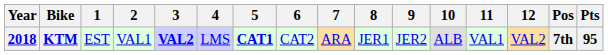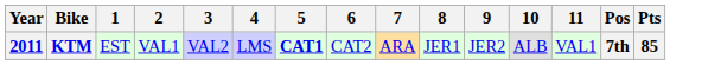 <table class="wikitable" style="text-align:center">
 <tr>
 <th>Year</th>
 <th>Bike</th>
 <th>1</th>
 <th>2</th>
 <th>3</th>
 <th>4</th>
 <th>5</th>
 <th>6</th>
 <th>7</th>
 <th>8</th>
 <th>9</th>
 <th>10</th>
 <th>11</th>
-<th>12</th>
 <th>Pos</th>
 <th>Pts</th>
 </tr>
 <tr>
-<th><a href='#'>2018</a></th>
+<th><a href='#'>2011</a></th>
 <th><a href='#'>KTM</a></th>
 <td style="background:#dfffdf;"><a href='#'>EST</a><br></td>
 <td style="background:#dfffdf;"><a href='#'>VAL1</a><br></td>
-<td style="background:#cfcfff;"><strong><a href='#'>VAL2</a><br></strong></td>
+<td style="background:#cfcfff;"><a href='#'>VAL2</a><br></td>
 <td style="background:#cfcfff;"><a href='#'>LMS</a><br></td>
 <td style="background:#dfffdf;"><strong><a href='#'>CAT1</a><br></strong></td>
 <td style="background:#dfffdf;"><a href='#'>CAT2</a><br></td>
 <td style="background:#ffdf9f;"><a href='#'>ARA</a><br></td>
 <td style="background:#dfffdf;"><a href='#'>JER1</a><br></td>
 <td style="background:#dfffdf;"><a href='#'>JER2</a><br></td>
 <td style="background:#dfdfdf;"><a href='#'>ALB</a><br></td>
 <td style="background:#dfffdf;"><a href='#'>VAL1</a><br></td>
-<td style="background:#ffdf9f;"><a href='#'>VAL2</a><br></td>
 <th>7th</th>
-<th>95</th>
+<th>85</th>
 </tr>
 </table>
